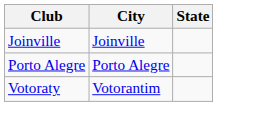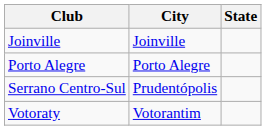 <table class="wikitable">
 <tr>
 <th>Club</th>
 <th>City</th>
 <th>State</th>
 </tr>
 <tr>
 <td><a href='#'>Joinville</a></td>
 <td><a href='#'>Joinville</a></td>
 <td></td>
 </tr>
 <tr>
 <td><a href='#'>Porto Alegre</a></td>
 <td><a href='#'>Porto Alegre</a></td>
 <td></td>
 </tr>
 <tr>
+<td><a href='#'>Serrano Centro-Sul</a></td>
+<td><a href='#'>Prudentópolis</a></td>
+<td></td>
+</tr>
+<tr>
 <td><a href='#'>Votoraty</a></td>
 <td><a href='#'>Votorantim</a></td>
 <td></td>
 </tr>
 </table>
